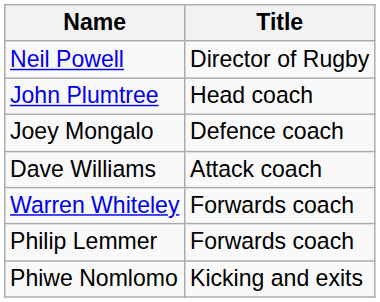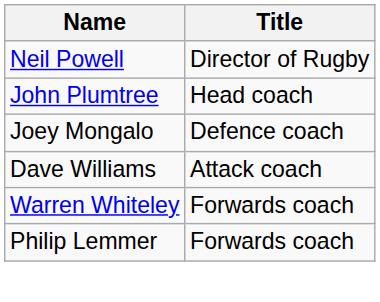 <table class="wikitable sortable">
 <tr>
 <th>Name</th>
 <th>Title</th>
 </tr>
 <tr>
 <td> <a href='#'>Neil Powell</a></td>
 <td>Director of Rugby</td>
 </tr>
 <tr>
 <td> <a href='#'>John Plumtree</a></td>
 <td>Head coach</td>
 </tr>
 <tr>
 <td> Joey Mongalo</td>
 <td>Defence coach</td>
 </tr>
 <tr>
 <td> Dave Williams</td>
 <td>Attack coach</td>
 </tr>
 <tr>
 <td> <a href='#'>Warren Whiteley</a></td>
 <td>Forwards coach</td>
 </tr>
 <tr>
 <td> Philip Lemmer</td>
 <td>Forwards coach</td>
 </tr>
-<tr>
-<td> Phiwe Nomlomo</td>
-<td>Kicking and exits</td>
-</tr>
 </table>
